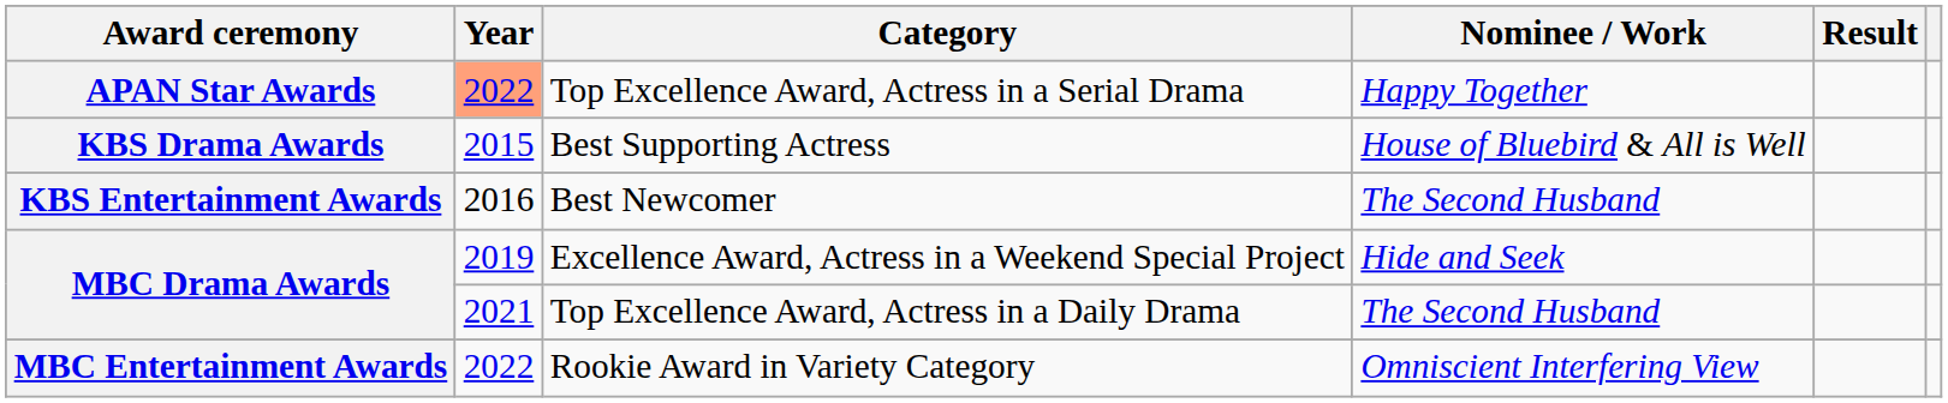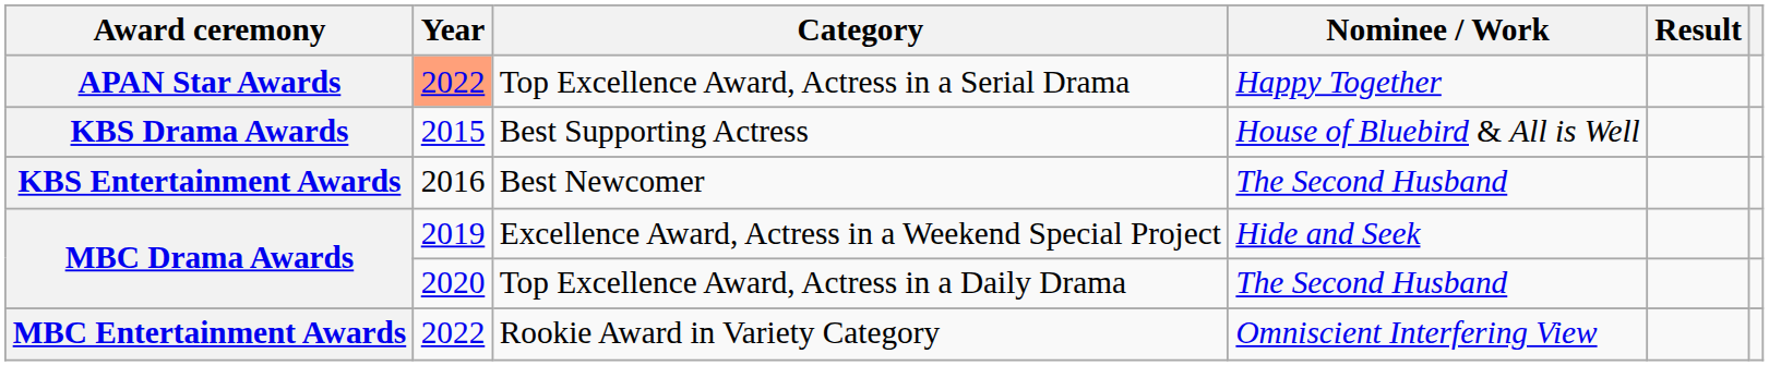 <table class="wikitable plainrowheaders sortable">
 <tr>
 <th scope="col">Award ceremony</th>
 <th scope="col">Year</th>
 <th scope="col">Category </th>
 <th scope="col">Nominee / Work</th>
 <th scope="col">Result</th>
 <th scope="col" class="unsortable"></th>
 </tr>
 <tr>
 <th scope="row"><a href='#'>APAN Star Awards</a></th>
 <td style="background: lightsalmon; text-align:center"><a href='#'>2022</a></td>
 <td>Top Excellence Award, Actress in a Serial Drama</td>
 <td><em><a href='#'>Happy Together</a></em></td>
 <td></td>
 <td style="text-align:center"></td>
 </tr>
 <tr>
 <th scope="row"><a href='#'>KBS Drama Awards</a></th>
 <td style="text-align:center"><a href='#'>2015</a></td>
 <td>Best Supporting Actress</td>
 <td><em><a href='#'>House of Bluebird</a></em> & <em>All is Well</em></td>
 <td></td>
 <td style="text-align:center"></td>
 </tr>
 <tr>
 <th scope="row"><a href='#'>KBS Entertainment Awards</a></th>
 <td style="text-align:center">2016</td>
 <td>Best Newcomer</td>
 <td><em><a href='#'>The Second Husband</a></em></td>
 <td></td>
 <td style="text-align:center"></td>
 </tr>
 <tr>
 <th scope="row" rowspan="2"><a href='#'>MBC Drama Awards</a></th>
 <td style="text-align:center"><a href='#'>2019</a></td>
 <td>Excellence Award, Actress in a Weekend Special Project</td>
 <td><em><a href='#'>Hide and Seek</a></em></td>
 <td></td>
 <td style="text-align:center"></td>
 </tr>
 <tr>
-<td style="text-align:center"><a href='#'>2021</a></td>
+<td style="text-align:center"><a href='#'>2020</a></td>
 <td>Top Excellence Award, Actress in a Daily Drama</td>
 <td><em><a href='#'>The Second Husband</a></em></td>
 <td></td>
 <td style="text-align:center"></td>
 </tr>
 <tr>
 <th scope="row"><a href='#'>MBC Entertainment Awards</a></th>
 <td style="text-align:center"><a href='#'>2022</a></td>
 <td>Rookie Award in Variety Category</td>
 <td><em><a href='#'>Omniscient Interfering View</a></em></td>
 <td></td>
 <td style="text-align:center"></td>
 </tr>
 </table>
